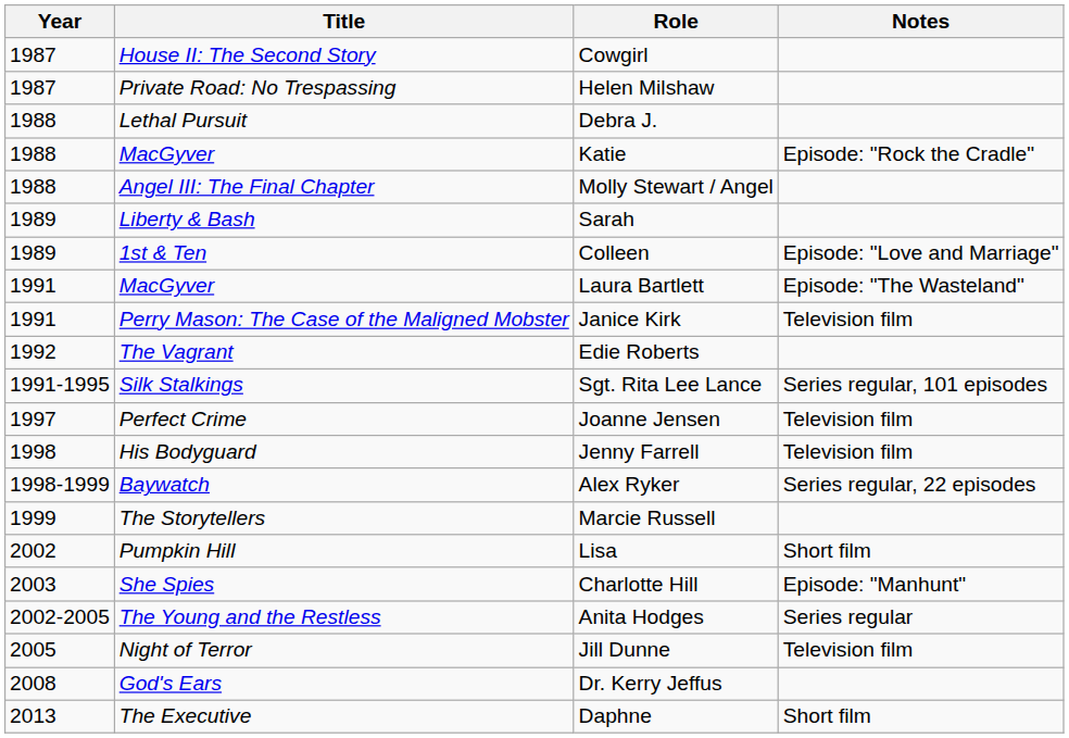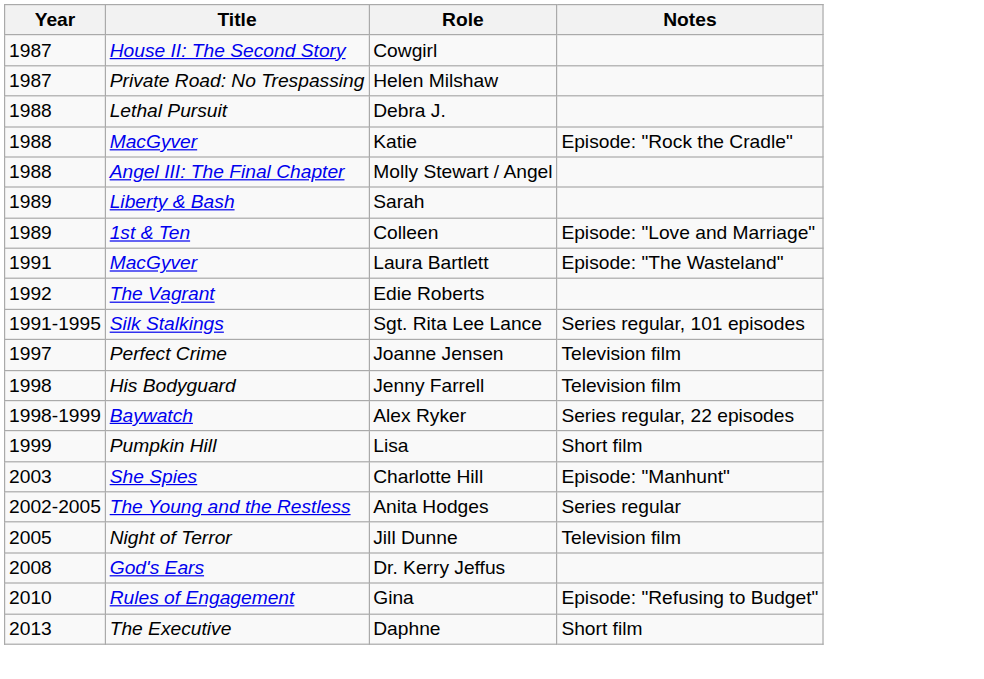 <table class="wikitable sortable">
 <tr>
 <th>Year</th>
 <th>Title</th>
 <th>Role</th>
 <th>Notes</th>
 </tr>
 <tr>
 <td>1987</td>
 <td><em><a href='#'>House II: The Second Story</a></em></td>
 <td>Cowgirl</td>
 <td></td>
 </tr>
 <tr>
 <td>1987</td>
 <td><em>Private Road: No Trespassing </em></td>
 <td>Helen Milshaw</td>
 <td></td>
 </tr>
 <tr>
 <td>1988</td>
 <td><em>Lethal Pursuit</em></td>
 <td>Debra J.</td>
 <td></td>
 </tr>
 <tr>
 <td>1988</td>
 <td><em><a href='#'>MacGyver</a></em></td>
 <td>Katie</td>
 <td>Episode: "Rock the Cradle"</td>
 </tr>
 <tr>
 <td>1988</td>
 <td><em><a href='#'>Angel III: The Final Chapter</a></em></td>
 <td>Molly Stewart / Angel</td>
 <td></td>
 </tr>
 <tr>
 <td>1989</td>
 <td><em><a href='#'>Liberty & Bash</a></em></td>
 <td>Sarah</td>
 <td></td>
 </tr>
 <tr>
 <td>1989</td>
 <td><em><a href='#'>1st & Ten</a></em></td>
 <td>Colleen</td>
 <td>Episode: "Love and Marriage"</td>
 </tr>
 <tr>
 <td>1991</td>
 <td><em><a href='#'>MacGyver</a></em></td>
 <td>Laura Bartlett</td>
 <td>Episode: "The Wasteland"</td>
 </tr>
 <tr>
-<td>1991</td>
-<td><em><a href='#'>Perry Mason: The Case of the Maligned Mobster</a></em></td>
-<td>Janice Kirk</td>
-<td>Television film</td>
-</tr>
-<tr>
 <td>1992</td>
 <td><em><a href='#'>The Vagrant</a></em></td>
 <td>Edie Roberts</td>
 <td></td>
 </tr>
 <tr>
 <td>1991-1995</td>
 <td><em><a href='#'>Silk Stalkings</a></em></td>
 <td>Sgt. Rita Lee Lance</td>
 <td>Series regular, 101 episodes</td>
 </tr>
 <tr>
 <td>1997</td>
 <td><em>Perfect Crime</em></td>
 <td>Joanne Jensen</td>
 <td>Television film</td>
 </tr>
 <tr>
 <td>1998</td>
 <td><em>His Bodyguard</em></td>
 <td>Jenny Farrell</td>
 <td>Television film</td>
 </tr>
 <tr>
 <td>1998-1999</td>
 <td><em><a href='#'>Baywatch</a></em></td>
 <td>Alex Ryker</td>
 <td>Series regular, 22 episodes</td>
 </tr>
 <tr>
 <td>1999</td>
-<td><em>The Storytellers</em></td>
-<td>Marcie Russell</td>
-<td></td>
-</tr>
-<tr>
-<td>2002</td>
 <td><em>Pumpkin Hill</em></td>
 <td>Lisa</td>
 <td>Short film</td>
 </tr>
 <tr>
 <td>2003</td>
 <td><em><a href='#'>She Spies</a></em></td>
 <td>Charlotte Hill</td>
 <td>Episode: "Manhunt"</td>
 </tr>
 <tr>
 <td>2002-2005</td>
 <td><em><a href='#'>The Young and the Restless</a></em></td>
 <td>Anita Hodges</td>
 <td>Series regular</td>
 </tr>
 <tr>
 <td>2005</td>
 <td><em>Night of Terror</em></td>
 <td>Jill Dunne</td>
 <td>Television film</td>
 </tr>
 <tr>
 <td>2008</td>
 <td><em><a href='#'>God's Ears</a></em></td>
 <td>Dr. Kerry Jeffus</td>
 <td></td>
 </tr>
 <tr>
+<td>2010</td>
+<td><em><a href='#'>Rules of Engagement</a></em></td>
+<td>Gina</td>
+<td>Episode: "Refusing to Budget"</td>
+</tr>
+<tr>
 <td>2013</td>
 <td><em>The Executive</em></td>
 <td>Daphne</td>
 <td>Short film</td>
 </tr>
 </table>
